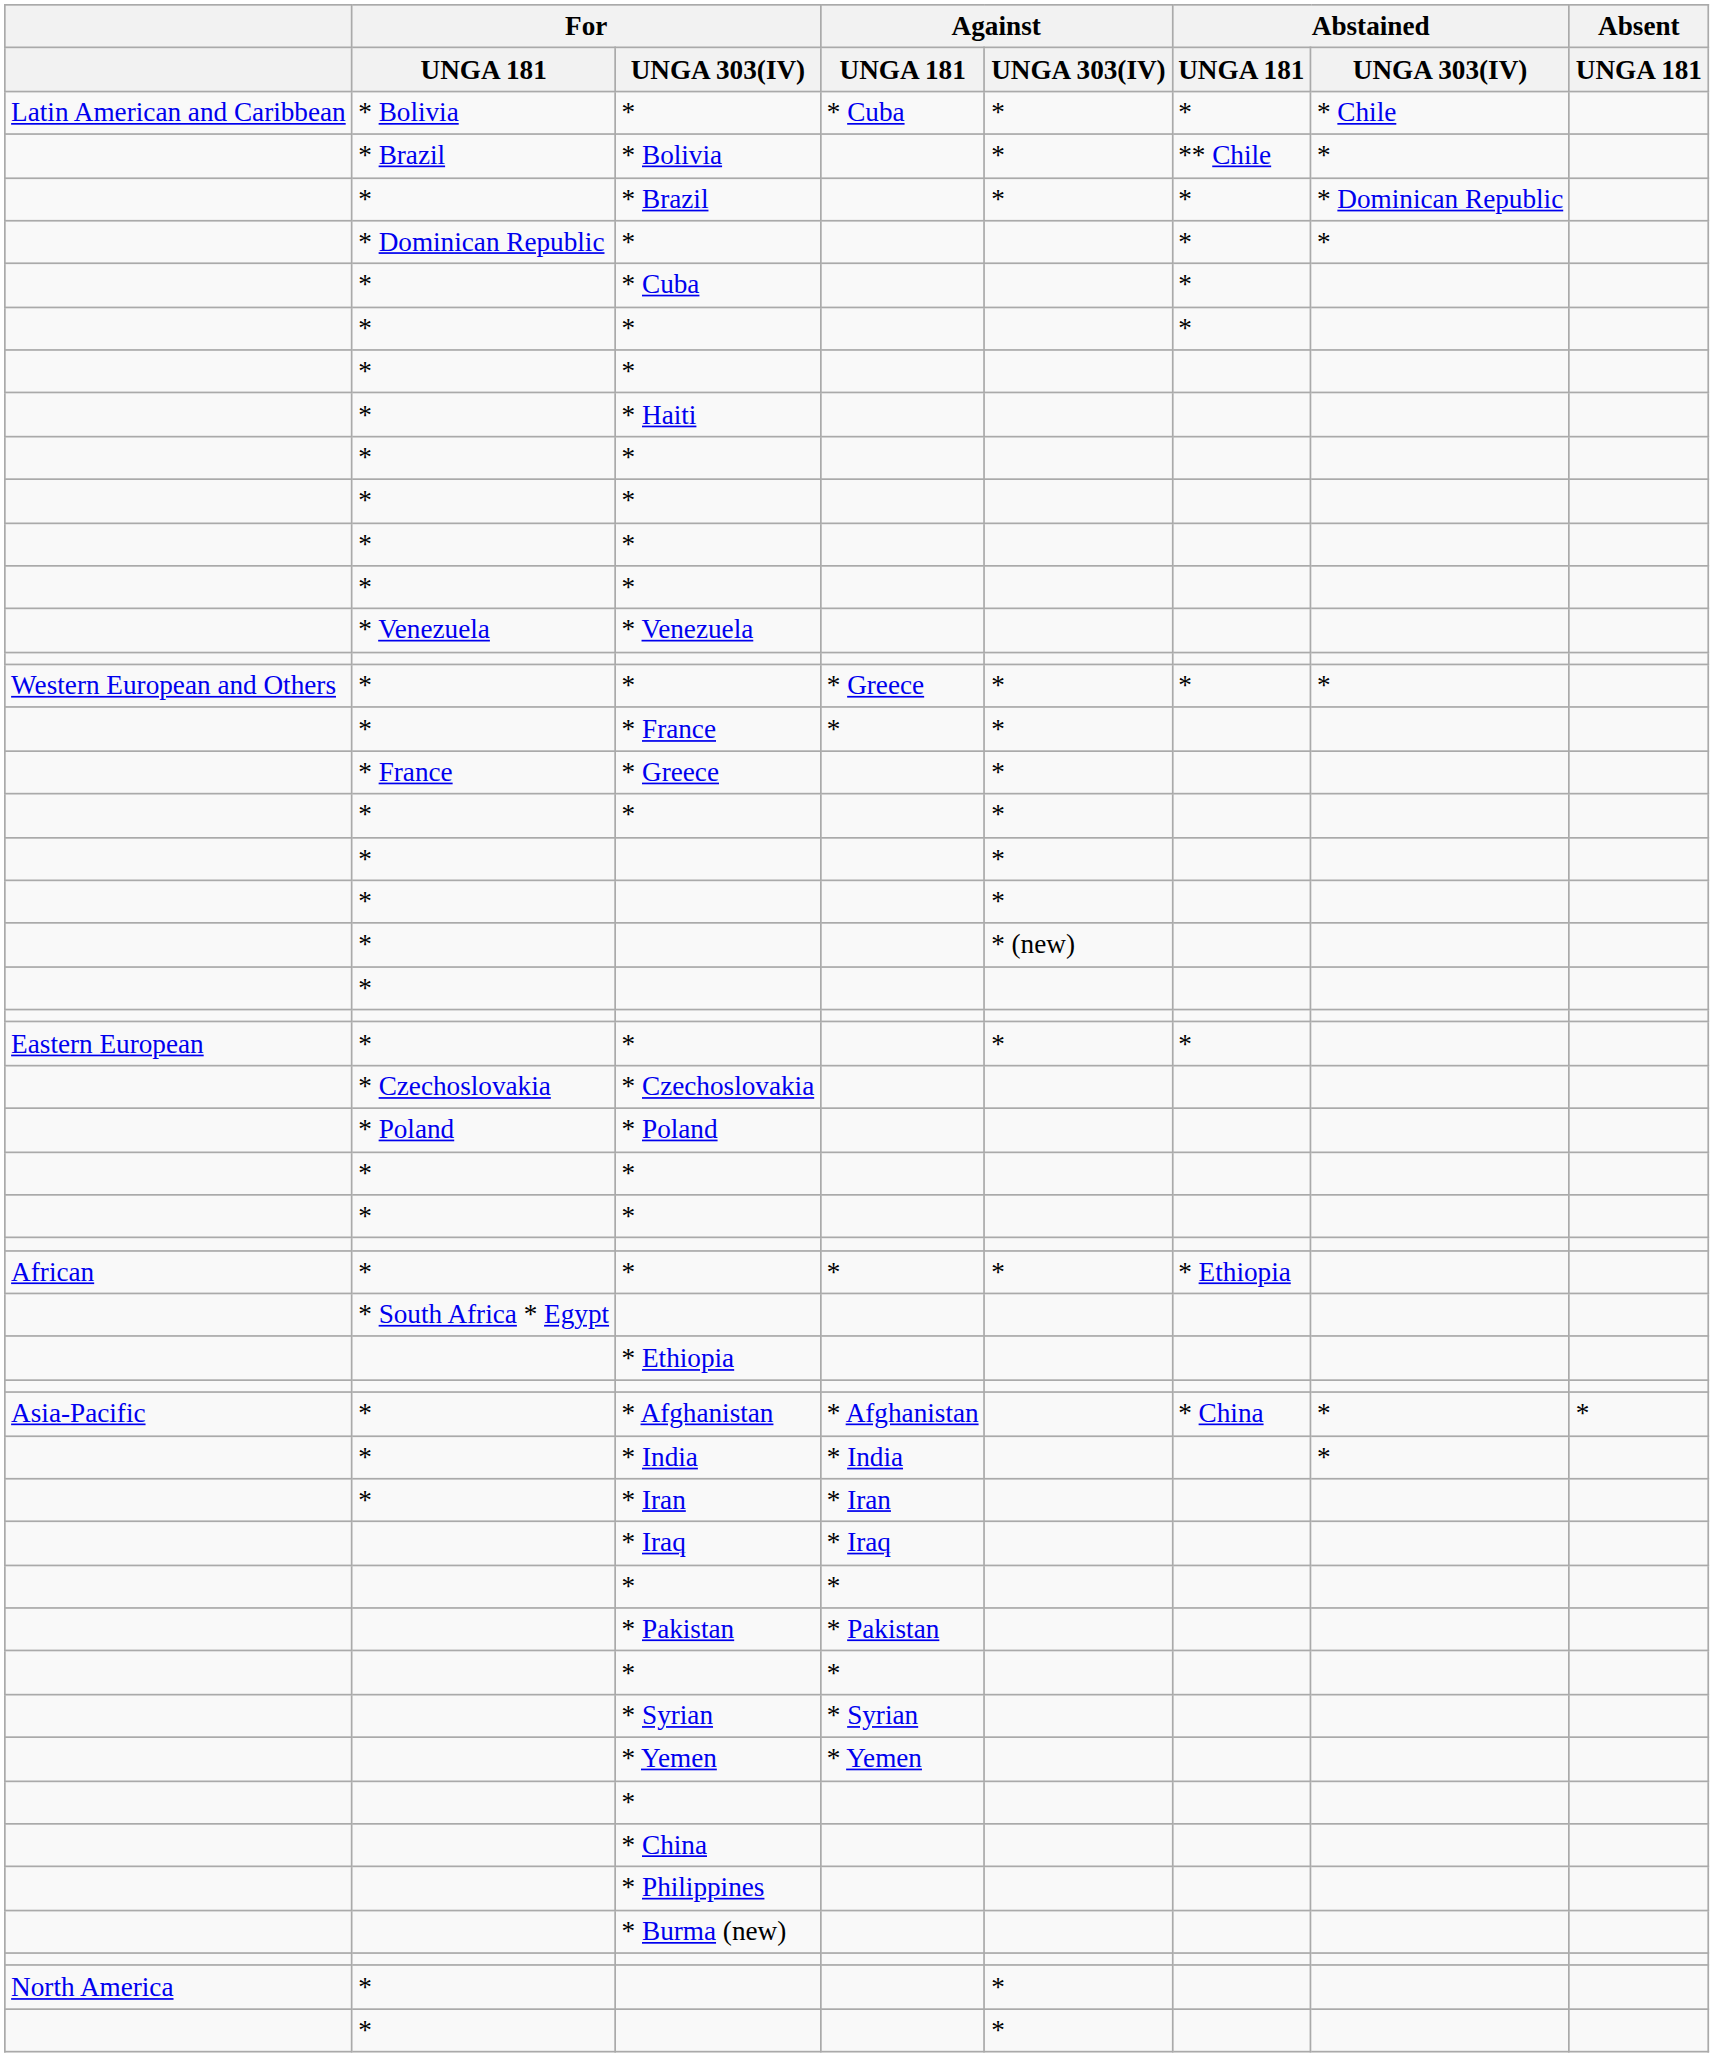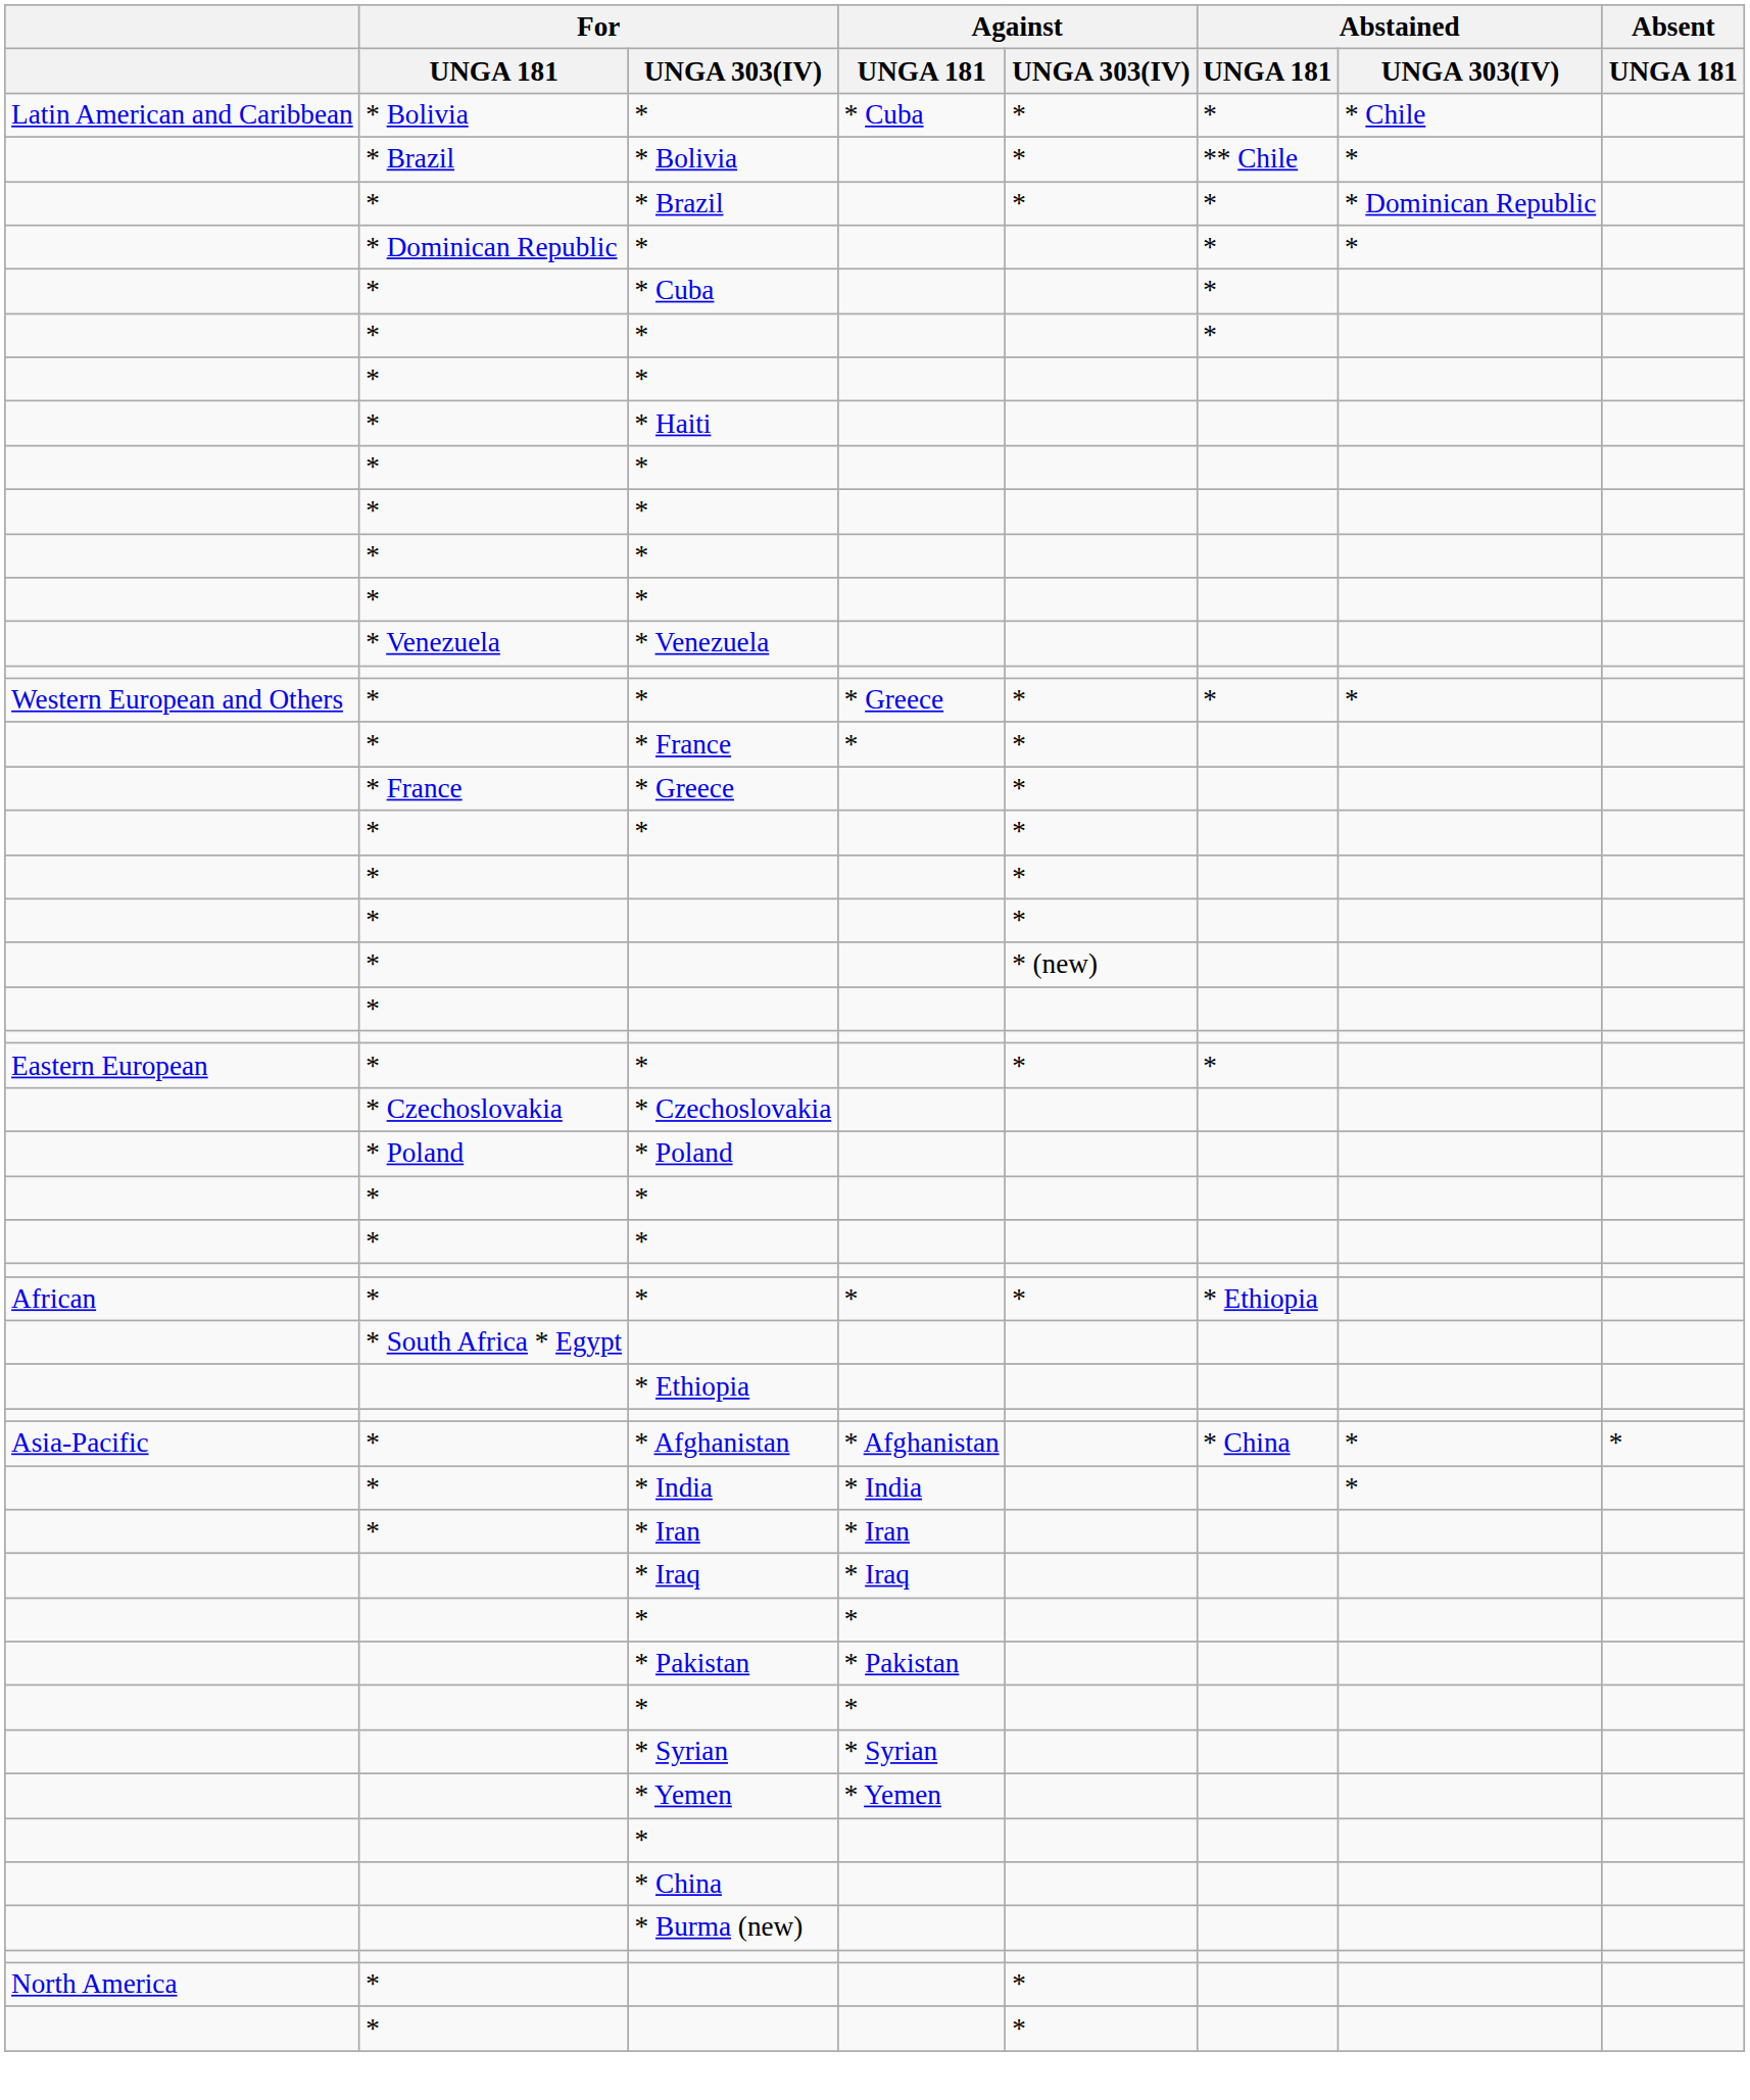 <table class="wikitable">
 <tr>
 <th></th>
 <th colspan=2>For</th>
 <th colspan=2>Against</th>
 <th colspan=2>Abstained</th>
 <th>Absent</th>
 </tr>
 <tr>
 <th></th>
 <th>UNGA 181</th>
 <th>UNGA 303(IV)</th>
 <th>UNGA 181</th>
 <th>UNGA 303(IV)</th>
 <th>UNGA 181</th>
 <th>UNGA 303(IV)</th>
 <th>UNGA 181</th>
 </tr>
 <tr>
 <td><a href='#'>Latin American and Caribbean</a></td>
 <td>* <a href='#'>Bolivia</a></td>
 <td>*</td>
 <td>* <a href='#'>Cuba</a></td>
 <td>*</td>
 <td>*</td>
 <td>* <a href='#'>Chile</a></td>
 <td></td>
 </tr>
 <tr>
 <td></td>
 <td>* <a href='#'>Brazil</a></td>
 <td>* <a href='#'>Bolivia</a></td>
 <td></td>
 <td>*</td>
 <td>** <a href='#'>Chile</a></td>
 <td>*</td>
 <td></td>
 </tr>
 <tr>
 <td></td>
 <td>*</td>
 <td>* <a href='#'>Brazil</a></td>
 <td></td>
 <td>*</td>
 <td>*</td>
 <td>* <a href='#'>Dominican Republic</a></td>
 <td></td>
 </tr>
 <tr>
 <td></td>
 <td>* <a href='#'>Dominican Republic</a></td>
 <td>*</td>
 <td></td>
 <td></td>
 <td>*</td>
 <td>*</td>
 <td></td>
 </tr>
 <tr>
 <td></td>
 <td>*</td>
 <td>* <a href='#'>Cuba</a></td>
 <td></td>
 <td></td>
 <td>*</td>
 <td></td>
 <td></td>
 </tr>
 <tr>
 <td></td>
 <td>*</td>
 <td>*</td>
 <td></td>
 <td></td>
 <td>*</td>
 <td></td>
 <td></td>
 </tr>
 <tr>
 <td></td>
 <td>*</td>
 <td>*</td>
 <td></td>
 <td></td>
 <td></td>
 <td></td>
 <td></td>
 </tr>
 <tr>
 <td></td>
 <td>*</td>
 <td>* <a href='#'>Haiti</a></td>
 <td></td>
 <td></td>
 <td></td>
 <td></td>
 <td></td>
 </tr>
 <tr>
 <td></td>
 <td>*</td>
 <td>*</td>
 <td></td>
 <td></td>
 <td></td>
 <td></td>
 <td></td>
 </tr>
 <tr>
 <td></td>
 <td>*</td>
 <td>*</td>
 <td></td>
 <td></td>
 <td></td>
 <td></td>
 <td></td>
 </tr>
 <tr>
 <td></td>
 <td>*</td>
 <td>*</td>
 <td></td>
 <td></td>
 <td></td>
 <td></td>
 <td></td>
 </tr>
 <tr>
 <td></td>
 <td>*</td>
 <td>*</td>
 <td></td>
 <td></td>
 <td></td>
 <td></td>
 <td></td>
 </tr>
 <tr>
 <td></td>
 <td>* <a href='#'>Venezuela</a></td>
 <td>* <a href='#'>Venezuela</a></td>
 <td></td>
 <td></td>
 <td></td>
 <td></td>
 <td></td>
 </tr>
 <tr>
 <td></td>
 <td></td>
 <td></td>
 <td></td>
 <td></td>
 <td></td>
 <td></td>
 <td></td>
 </tr>
 <tr>
 <td><a href='#'>Western European and Others</a></td>
 <td>*</td>
 <td>*</td>
 <td>* <a href='#'>Greece</a></td>
 <td>*</td>
 <td>*</td>
 <td>*</td>
 <td></td>
 </tr>
 <tr>
 <td></td>
 <td>*</td>
 <td>* <a href='#'>France</a></td>
 <td>*</td>
 <td>*</td>
 <td></td>
 <td></td>
 <td></td>
 </tr>
 <tr>
 <td></td>
 <td>* <a href='#'>France</a></td>
 <td>* <a href='#'>Greece</a></td>
 <td></td>
 <td>*</td>
 <td></td>
 <td></td>
 <td></td>
 </tr>
 <tr>
 <td></td>
 <td>*</td>
 <td>*</td>
 <td></td>
 <td>*</td>
 <td></td>
 <td></td>
 <td></td>
 </tr>
 <tr>
 <td></td>
 <td>*</td>
 <td></td>
 <td></td>
 <td>*</td>
 <td></td>
 <td></td>
 <td></td>
 </tr>
 <tr>
 <td></td>
 <td>*</td>
 <td></td>
 <td></td>
 <td>*</td>
 <td></td>
 <td></td>
 <td></td>
 </tr>
 <tr>
 <td></td>
 <td>*</td>
 <td></td>
 <td></td>
 <td>* (new)</td>
 <td></td>
 <td></td>
 <td></td>
 </tr>
 <tr>
 <td></td>
 <td>*</td>
 <td></td>
 <td></td>
 <td></td>
 <td></td>
 <td></td>
 <td></td>
 </tr>
 <tr>
 <td></td>
 <td></td>
 <td></td>
 <td></td>
 <td></td>
 <td></td>
 <td></td>
 <td></td>
 </tr>
 <tr>
 <td><a href='#'>Eastern European</a></td>
 <td>*</td>
 <td>*</td>
 <td></td>
 <td>*</td>
 <td>*</td>
 <td></td>
 <td></td>
 </tr>
 <tr>
 <td></td>
 <td>* <a href='#'>Czechoslovakia</a></td>
 <td>* <a href='#'>Czechoslovakia</a></td>
 <td></td>
 <td></td>
 <td></td>
 <td></td>
 <td></td>
 </tr>
 <tr>
 <td></td>
 <td>* <a href='#'>Poland</a></td>
 <td>* <a href='#'>Poland</a></td>
 <td></td>
 <td></td>
 <td></td>
 <td></td>
 <td></td>
 </tr>
 <tr>
 <td></td>
 <td>*</td>
 <td>*</td>
 <td></td>
 <td></td>
 <td></td>
 <td></td>
 <td></td>
 </tr>
 <tr>
 <td></td>
 <td>*</td>
 <td>*</td>
 <td></td>
 <td></td>
 <td></td>
 <td></td>
 <td></td>
 </tr>
 <tr>
 <td></td>
 <td></td>
 <td></td>
 <td></td>
 <td></td>
 <td></td>
 <td></td>
 <td></td>
 </tr>
 <tr>
 <td><a href='#'>African</a></td>
 <td>*</td>
 <td>*</td>
 <td>*</td>
 <td>*</td>
 <td>* <a href='#'>Ethiopia</a></td>
 <td></td>
 <td></td>
 </tr>
 <tr>
 <td></td>
 <td>* <a href='#'>South Africa</a> * <a href='#'>Egypt</a></td>
 <td></td>
 <td></td>
 <td></td>
 <td></td>
 <td></td>
 </tr>
 <tr>
 <td></td>
 <td></td>
 <td>* <a href='#'>Ethiopia</a></td>
 <td></td>
 <td></td>
 <td></td>
 <td></td>
 <td></td>
 </tr>
 <tr>
 <td></td>
 <td></td>
 <td></td>
 <td></td>
 <td></td>
 <td></td>
 <td></td>
 <td></td>
 </tr>
 <tr>
 <td><a href='#'>Asia-Pacific</a></td>
 <td>*</td>
 <td>* <a href='#'>Afghanistan</a></td>
 <td>* <a href='#'>Afghanistan</a></td>
 <td></td>
 <td>* <a href='#'>China</a></td>
 <td>*</td>
 <td>*</td>
 </tr>
 <tr>
 <td></td>
 <td>*</td>
 <td>* <a href='#'>India</a></td>
 <td>* <a href='#'>India</a></td>
 <td></td>
 <td></td>
 <td>*</td>
 <td></td>
 </tr>
 <tr>
 <td></td>
 <td>*</td>
 <td>* <a href='#'>Iran</a></td>
 <td>* <a href='#'>Iran</a></td>
 <td></td>
 <td></td>
 <td></td>
 <td></td>
 </tr>
 <tr>
 <td></td>
 <td></td>
 <td>* <a href='#'>Iraq</a></td>
 <td>* <a href='#'>Iraq</a></td>
 <td></td>
 <td></td>
 <td></td>
 <td></td>
 </tr>
 <tr>
 <td></td>
 <td></td>
 <td>*</td>
 <td>*</td>
 <td></td>
 <td></td>
 <td></td>
 <td></td>
 </tr>
 <tr>
 <td></td>
 <td></td>
 <td>* <a href='#'>Pakistan</a></td>
 <td>* <a href='#'>Pakistan</a></td>
 <td></td>
 <td></td>
 <td></td>
 <td></td>
 </tr>
 <tr>
 <td></td>
 <td></td>
 <td>*</td>
 <td>*</td>
 <td></td>
 <td></td>
 <td></td>
 <td></td>
 </tr>
 <tr>
 <td></td>
 <td></td>
 <td>* <a href='#'>Syrian</a></td>
 <td>* <a href='#'>Syrian</a></td>
 <td></td>
 <td></td>
 <td></td>
 <td></td>
 </tr>
 <tr>
 <td></td>
 <td></td>
 <td>* <a href='#'>Yemen</a></td>
 <td>* <a href='#'>Yemen</a></td>
 <td></td>
 <td></td>
 <td></td>
 <td></td>
 </tr>
 <tr>
 <td></td>
 <td></td>
 <td>*</td>
 <td></td>
 <td></td>
 <td></td>
 <td></td>
 <td></td>
 </tr>
 <tr>
 <td></td>
 <td></td>
 <td>* <a href='#'>China</a></td>
 <td></td>
 <td></td>
 <td></td>
 <td></td>
 <td></td>
 </tr>
 <tr>
 <td></td>
 <td></td>
-<td>* <a href='#'>Philippines</a></td>
-<td></td>
-<td></td>
-<td></td>
-<td></td>
-<td></td>
-</tr>
-<tr>
-<td></td>
-<td></td>
 <td>* <a href='#'>Burma</a> (new)</td>
 <td></td>
 <td></td>
 <td></td>
 <td></td>
 <td></td>
 </tr>
 <tr>
 <td></td>
 <td></td>
 <td></td>
 <td></td>
 <td></td>
 <td></td>
 <td></td>
 <td></td>
 </tr>
 <tr>
 <td><a href='#'>North America</a></td>
 <td>*</td>
 <td></td>
 <td></td>
 <td>*</td>
 <td></td>
 <td></td>
 <td></td>
 </tr>
 <tr>
 <td></td>
 <td>*</td>
 <td></td>
 <td></td>
 <td>*</td>
 <td></td>
 <td></td>
 <td></td>
 </tr>
 </table>
